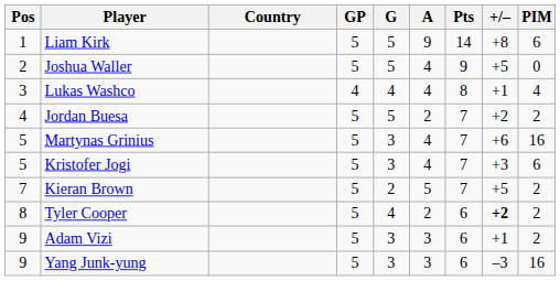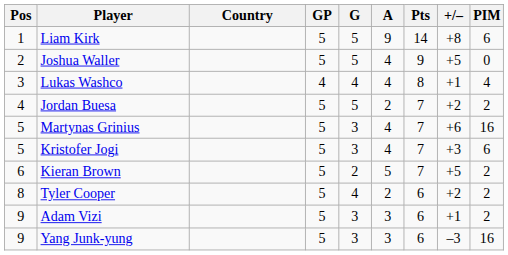 <table class="wikitable sortable" style="text-align: center;">
 <tr>
 <th width=30>Pos</th>
 <th width=165>Player</th>
 <th width=125>Country</th>
 <th width=30>GP</th>
 <th width=30>G</th>
 <th width=30>A</th>
 <th width=30>Pts</th>
 <th width=30>+/–</th>
 <th width=30>PIM</th>
 </tr>
 <tr>
 <td>1</td>
 <td align=left><a href='#'>Liam Kirk</a></td>
 <td align=left></td>
 <td>5</td>
 <td>5</td>
 <td>9</td>
 <td>14</td>
 <td>+8</td>
 <td>6</td>
 </tr>
 <tr>
 <td>2</td>
 <td align=left><a href='#'>Joshua Waller</a></td>
 <td align=left></td>
 <td>5</td>
 <td>5</td>
 <td>4</td>
 <td>9</td>
 <td>+5</td>
 <td>0</td>
 </tr>
 <tr>
 <td>3</td>
 <td align=left><a href='#'>Lukas Washco</a></td>
 <td align=left></td>
 <td>4</td>
 <td>4</td>
 <td>4</td>
 <td>8</td>
 <td>+1</td>
 <td>4</td>
 </tr>
 <tr>
 <td>4</td>
 <td align=left><a href='#'>Jordan Buesa</a></td>
 <td align=left></td>
 <td>5</td>
 <td>5</td>
 <td>2</td>
 <td>7</td>
 <td>+2</td>
 <td>2</td>
 </tr>
 <tr>
 <td>5</td>
 <td align=left><a href='#'>Martynas Grinius</a></td>
 <td align=left></td>
 <td>5</td>
 <td>3</td>
 <td>4</td>
 <td>7</td>
 <td>+6</td>
 <td>16</td>
 </tr>
 <tr>
 <td>5</td>
 <td align=left><a href='#'>Kristofer Jogi</a></td>
 <td align=left></td>
 <td>5</td>
 <td>3</td>
 <td>4</td>
 <td>7</td>
 <td>+3</td>
 <td>6</td>
 </tr>
 <tr>
-<td>7</td>
+<td>6</td>
 <td align=left><a href='#'>Kieran Brown</a></td>
 <td align=left></td>
 <td>5</td>
 <td>2</td>
 <td>5</td>
 <td>7</td>
 <td>+5</td>
 <td>2</td>
 </tr>
 <tr>
 <td>8</td>
 <td align=left><a href='#'>Tyler Cooper</a></td>
 <td align=left></td>
 <td>5</td>
 <td>4</td>
 <td>2</td>
 <td>6</td>
-<td><strong>+2</strong></td>
+<td>+2</td>
 <td>2</td>
 </tr>
 <tr>
 <td>9</td>
 <td align=left><a href='#'>Adam Vizi</a></td>
 <td align=left></td>
 <td>5</td>
 <td>3</td>
 <td>3</td>
 <td>6</td>
 <td>+1</td>
 <td>2</td>
 </tr>
 <tr>
 <td>9</td>
 <td align=left><a href='#'>Yang Junk-yung</a></td>
 <td align=left></td>
 <td>5</td>
 <td>3</td>
 <td>3</td>
 <td>6</td>
 <td>–3</td>
 <td>16</td>
 </tr>
 </table>
